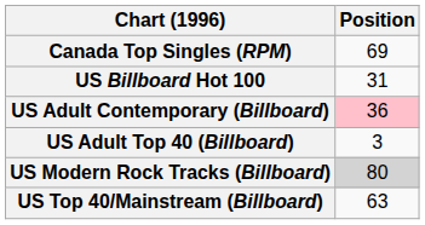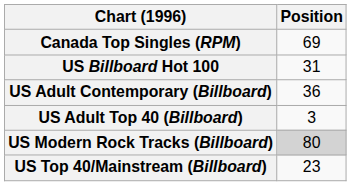 <table class="wikitable sortable plainrowheaders" style="text-align:center">
 <tr>
 <th>Chart (1996)</th>
 <th>Position</th>
 </tr>
 <tr>
 <th scope="row">Canada Top Singles (<em>RPM</em>)</th>
 <td>69</td>
 </tr>
 <tr>
 <th scope="row">US <em>Billboard</em> Hot 100</th>
 <td>31</td>
 </tr>
 <tr>
 <th scope="row">US Adult Contemporary (<em>Billboard</em>)</th>
-<td style="background: pink;">36</td>
+<td>36</td>
 </tr>
 <tr>
 <th scope="row">US Adult Top 40 (<em>Billboard</em>)</th>
 <td>3</td>
 </tr>
 <tr>
 <th scope="row">US Modern Rock Tracks (<em>Billboard</em>)</th>
 <td style="background: lightgrey;">80</td>
 </tr>
 <tr>
 <th scope="row">US Top 40/Mainstream (<em>Billboard</em>)</th>
-<td>63</td>
+<td>23</td>
 </tr>
 </table>
